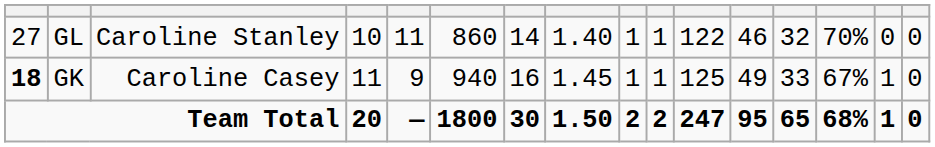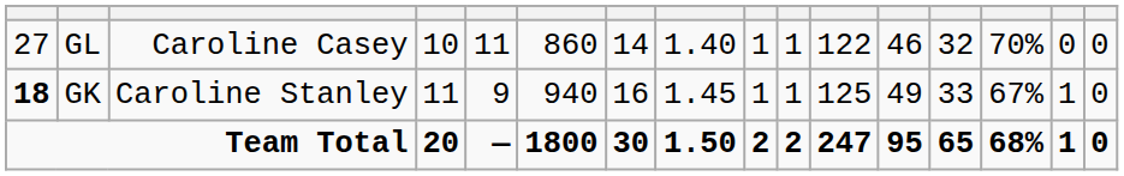 <table class="wikitable sortable" style="text-align:right;">
 <tr>
 <th></th>
 <th></th>
 <th></th>
 <th></th>
 <th></th>
 <th></th>
 <th></th>
 <th></th>
 <th></th>
 <th></th>
 <th></th>
 <th></th>
 <th></th>
 <th></th>
 <th></th>
 <th></th>
 </tr>
 <tr>
 <td>27</td>
 <td>GL</td>
-<td>Caroline Stanley</td>
+<td>Caroline Casey</td>
 <td>10</td>
 <td>11</td>
 <td>860</td>
 <td>14</td>
 <td>1.40</td>
 <td>1</td>
 <td>1</td>
 <td>122</td>
 <td>46</td>
 <td>32</td>
 <td>70%</td>
 <td>0</td>
 <td>0</td>
 </tr>
 <tr>
 <td><strong>18</strong></td>
 <td>GK</td>
-<td>Caroline Casey</td>
+<td>Caroline Stanley</td>
 <td>11</td>
 <td>9</td>
 <td>940</td>
 <td>16</td>
 <td>1.45</td>
 <td>1</td>
 <td>1</td>
 <td>125</td>
 <td>49</td>
 <td>33</td>
 <td>67%</td>
 <td>1</td>
 <td>0</td>
 </tr>
 <tr class=sortbottom style="font-weight:bold;">
 <td colspan=3>Team Total</td>
 <td>20</td>
 <td>—</td>
 <td>1800</td>
 <td>30</td>
 <td>1.50</td>
 <td>2</td>
 <td>2</td>
 <td>247</td>
 <td>95</td>
 <td>65</td>
 <td>68%</td>
 <td>1</td>
 <td>0</td>
 </tr>
 </table>
